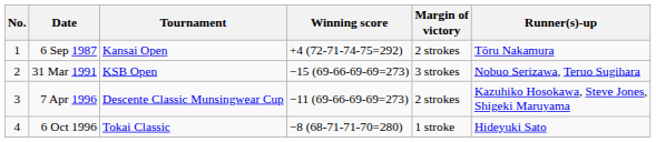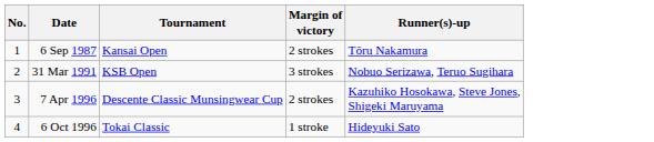 <table class="wikitable" style="font-size:95%;">
 <tr>
 <th>No.</th>
 <th>Date</th>
 <th>Tournament</th>
-<th>Winning score</th>
 <th>Margin of<br>victory</th>
 <th>Runner(s)-up</th>
 </tr>
 <tr>
 <td align=center>1</td>
 <td align=right>6 Sep <a href='#'>1987</a></td>
 <td><a href='#'>Kansai Open</a></td>
-<td>+4 (72-71-74-75=292)</td>
 <td>2 strokes</td>
 <td> <a href='#'>Tōru Nakamura</a></td>
 </tr>
 <tr>
 <td align=center>2</td>
 <td align=right>31 Mar <a href='#'>1991</a></td>
 <td><a href='#'>KSB Open</a></td>
-<td>−15 (69-66-69-69=273)</td>
 <td>3 strokes</td>
 <td> <a href='#'>Nobuo Serizawa</a>,  <a href='#'>Teruo Sugihara</a></td>
 </tr>
 <tr>
 <td align=center>3</td>
 <td align=right>7 Apr <a href='#'>1996</a></td>
 <td><a href='#'>Descente Classic Munsingwear Cup</a></td>
-<td>−11 (69-66-69-69=273)</td>
 <td>2 strokes</td>
 <td> <a href='#'>Kazuhiko Hosokawa</a>,  <a href='#'>Steve Jones</a>,<br> <a href='#'>Shigeki Maruyama</a></td>
 </tr>
 <tr>
 <td align=center>4</td>
 <td align=right>6 Oct 1996</td>
 <td><a href='#'>Tokai Classic</a></td>
-<td>−8 (68-71-71-70=280)</td>
 <td>1 stroke</td>
 <td> <a href='#'>Hideyuki Sato</a></td>
 </tr>
 </table>
